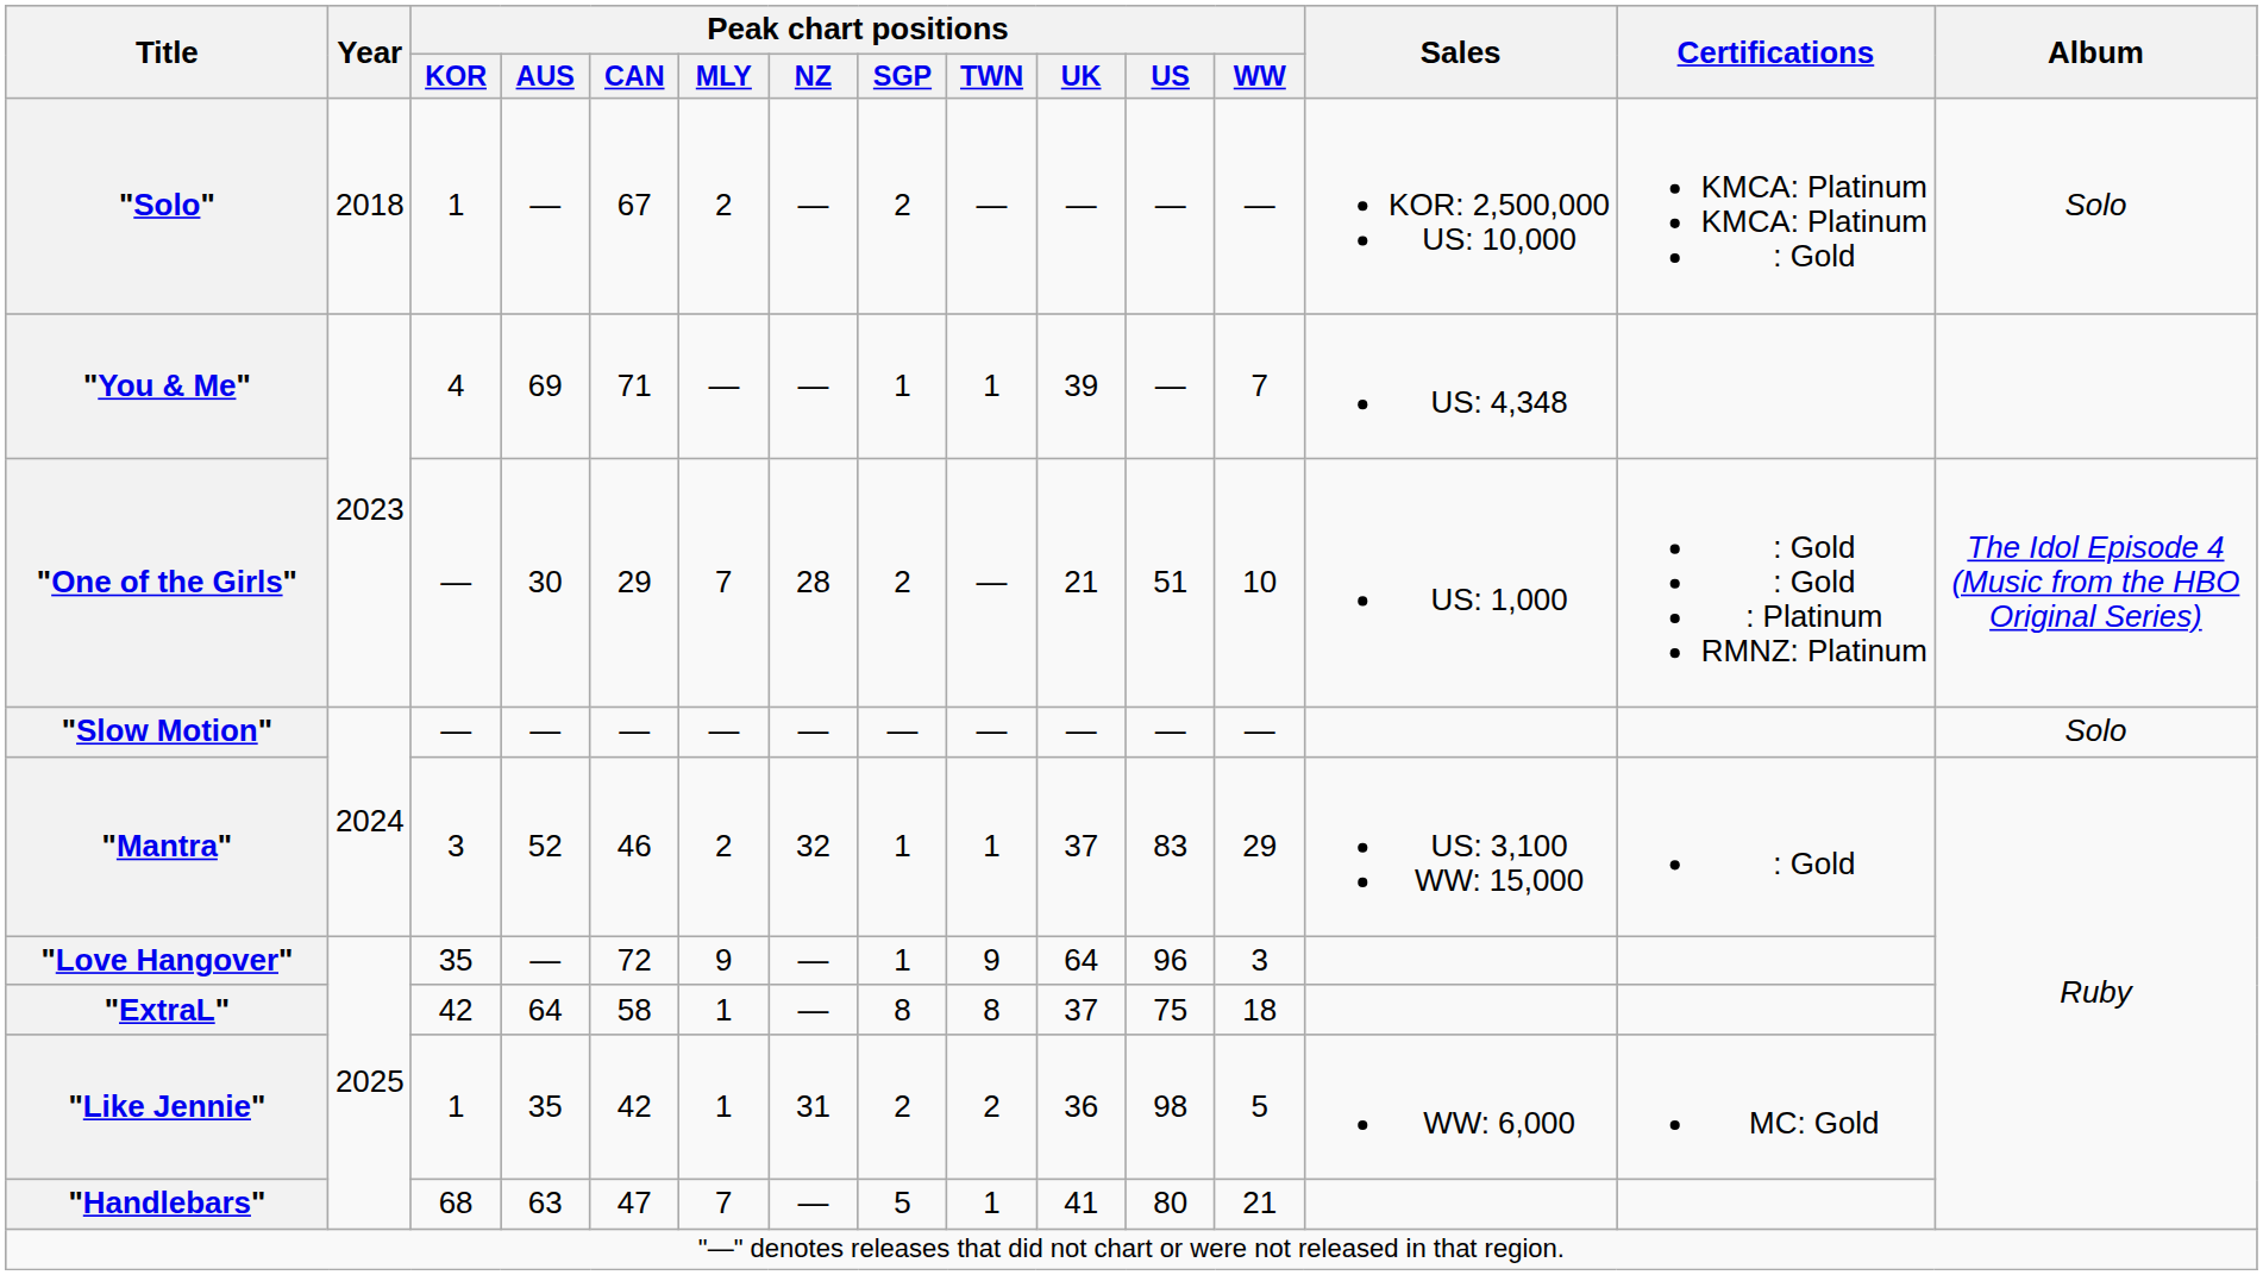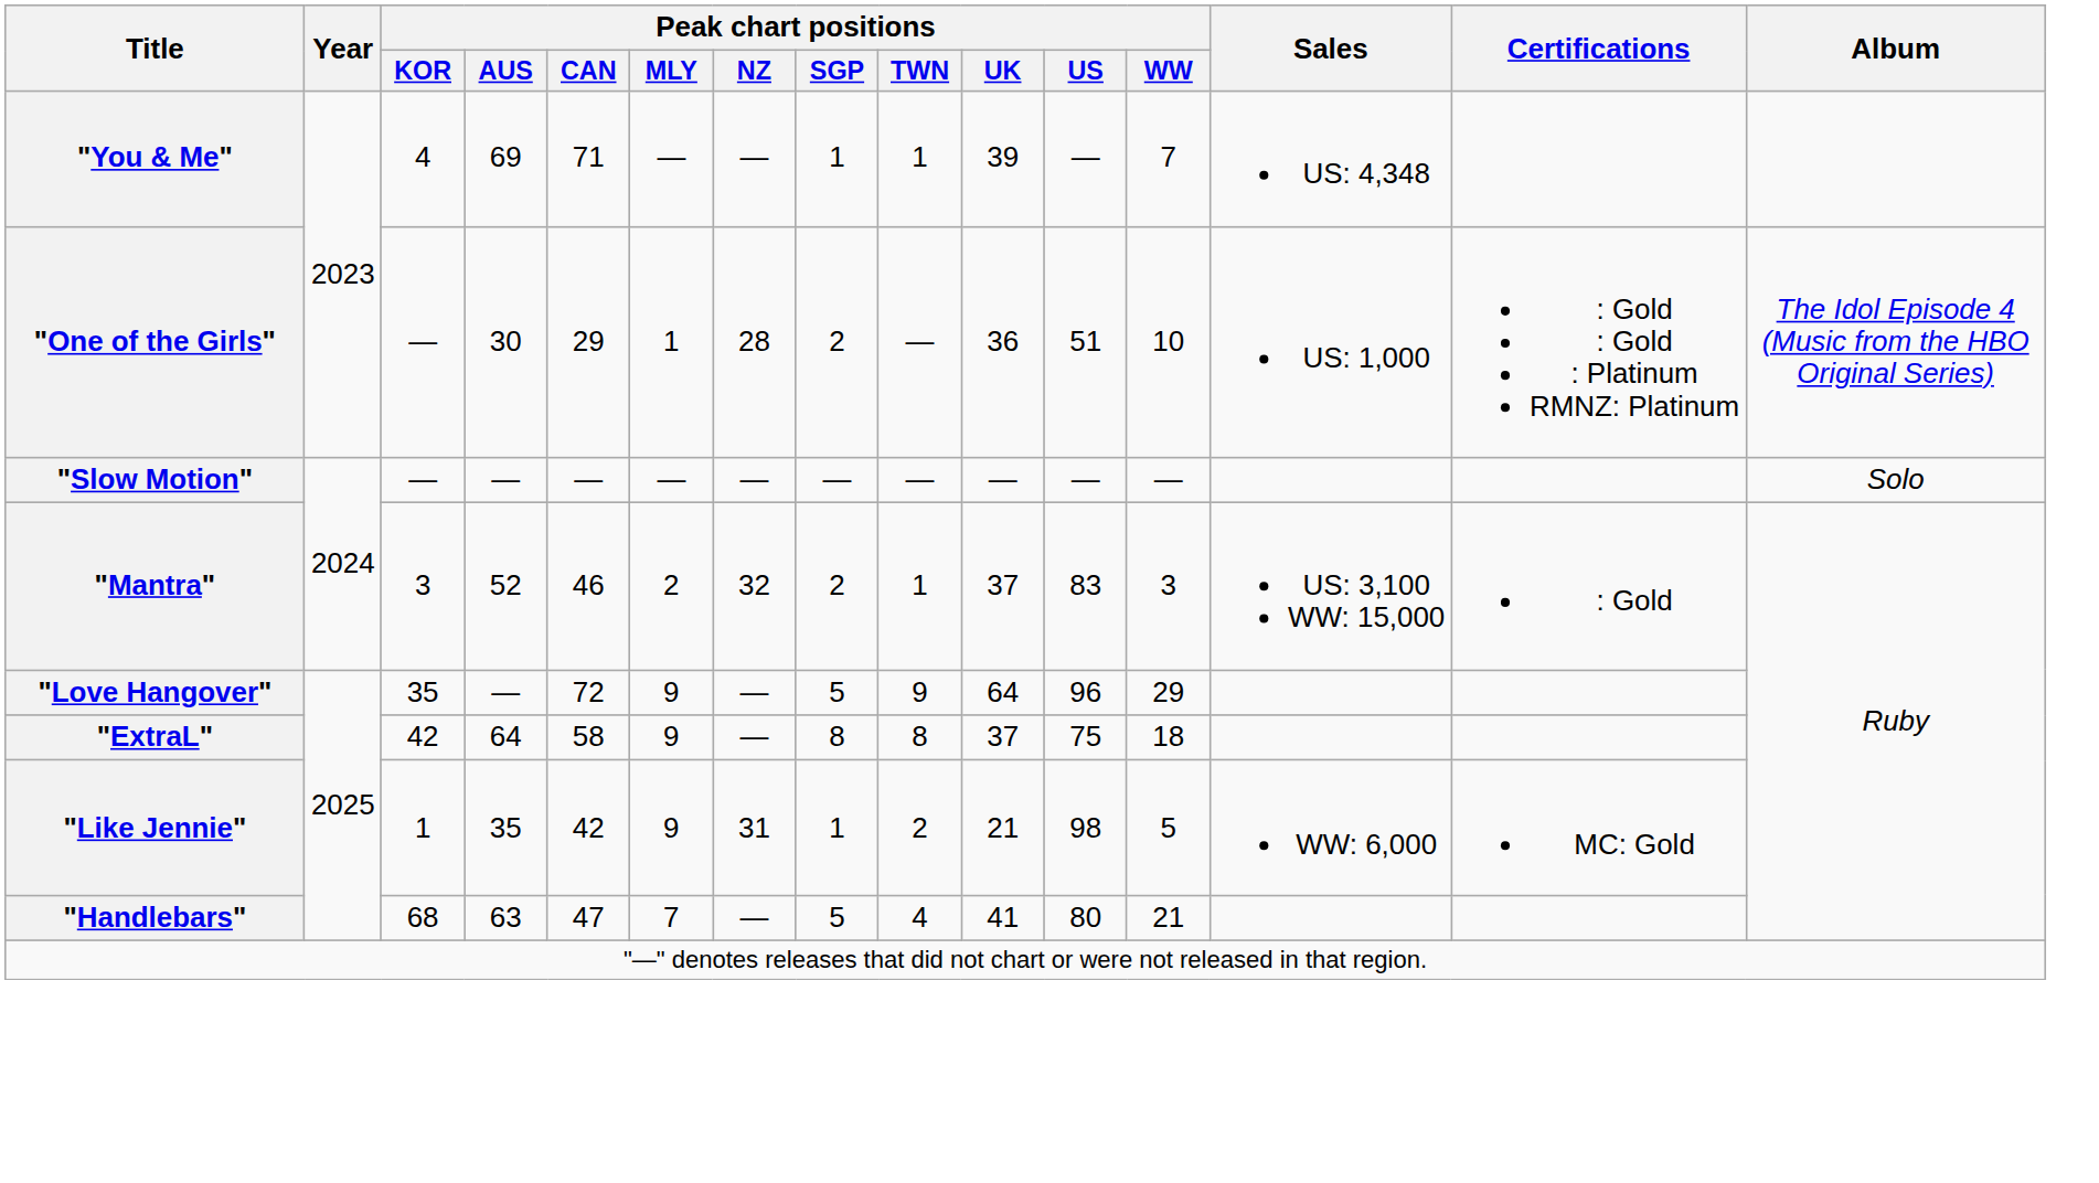 <table class="wikitable plainrowheaders" style="text-align:center">
 <tr>
 <th scope="col" rowspan="2" style="width:10em">Title</th>
 <th scope="col" rowspan="2">Year</th>
 <th scope="col" colspan="10">Peak chart positions</th>
 <th scope="col" rowspan="2">Sales</th>
 <th scope="col" rowspan="2"><a href='#'>Certifications</a></th>
 <th scope="col" rowspan="2" style="width:10em">Album</th>
 </tr>
 <tr>
 <th scope="col" style="width:2.75em;font-size:90%"><a href='#'>KOR</a><br></th>
 <th scope="col" style="width:2.75em;font-size:90%"><a href='#'>AUS</a><br></th>
 <th scope="col" style="width:2.75em;font-size:90%"><a href='#'>CAN</a><br></th>
 <th scope="col" style="width:2.75em;font-size:90%"><a href='#'>MLY</a><br></th>
 <th scope="col" style="width:2.75em;font-size:90%"><a href='#'>NZ</a><br></th>
 <th scope="col" style="width:2.75em;font-size:90%"><a href='#'>SGP</a><br></th>
 <th scope="col" style="width:2.75em;font-size:90%"><a href='#'>TWN</a><br></th>
 <th scope="col" style="width:2.75em;font-size:90%"><a href='#'>UK</a><br></th>
 <th scope="col" style="width:2.75em;font-size:90%"><a href='#'>US</a><br></th>
 <th scope="col" style="width:2.75em;font-size:90%"><a href='#'>WW</a><br></th>
-</tr>
-<tr>
-<th scope="row">"<a href='#'>Solo</a>"</th>
-<td>2018</td>
-<td>1</td>
-<td>—</td>
-<td>67</td>
-<td>2</td>
-<td>—</td>
-<td>2</td>
-<td>—</td>
-<td>—</td>
-<td>—</td>
-<td>—</td>
-<td><br><ul><li>KOR: 2,500,000</li><li>US: 10,000</li></ul></td>
-<td><br><ul><li>KMCA: Platinum</li><li>KMCA: Platinum</li><li><a href='#'></a>: Gold</li></ul></td>
-<td><em>Solo</em></td>
 </tr>
 <tr>
 <th scope="row">"<a href='#'>You & Me</a>"</th>
 <td rowspan="2">2023</td>
 <td>4</td>
 <td>69</td>
 <td>71</td>
 <td>—</td>
 <td>—</td>
 <td>1</td>
 <td>1</td>
 <td>39</td>
 <td>—</td>
 <td>7</td>
 <td><br><ul><li>US: 4,348</li></ul></td>
 <td></td>
 <td></td>
 </tr>
 <tr>
 <th scope="row">"<a href='#'>One of the Girls</a>"<br></th>
 <td>—</td>
 <td>30</td>
 <td>29</td>
-<td>7</td>
+<td>1</td>
 <td>28</td>
 <td>2</td>
 <td>—</td>
-<td>21</td>
+<td>36</td>
 <td>51</td>
 <td>10</td>
 <td><br><ul><li>US: 1,000</li></ul></td>
 <td><br><ul><li><a href='#'></a>: Gold</li><li><a href='#'></a>: Gold</li><li><a href='#'></a>: Platinum</li><li>RMNZ: Platinum</li></ul></td>
 <td><em><a href='#'>The Idol Episode 4 (Music from the HBO Original Series)</a></em></td>
 </tr>
 <tr>
 <th scope="row">"<a href='#'>Slow Motion</a>"<br></th>
 <td rowspan="2">2024</td>
 <td>—</td>
 <td>—</td>
 <td>—</td>
 <td>—</td>
 <td>—</td>
 <td>—</td>
 <td>—</td>
 <td>—</td>
 <td>—</td>
 <td>—</td>
 <td></td>
 <td></td>
 <td><em>Solo</em></td>
 </tr>
 <tr>
 <th scope="row">"<a href='#'>Mantra</a>"</th>
 <td>3</td>
 <td>52</td>
 <td>46</td>
 <td>2</td>
 <td>32</td>
-<td>1</td>
+<td>2</td>
 <td>1</td>
 <td>37</td>
 <td>83</td>
-<td>29</td>
+<td>3</td>
 <td><br><ul><li>US: 3,100</li><li>WW: 15,000</li></ul></td>
 <td><br><ul><li><a href='#'></a>: Gold</li></ul></td>
 <td rowspan="5"><em>Ruby</em></td>
 </tr>
 <tr>
 <th scope="row">"<a href='#'>Love Hangover</a>" <br></th>
 <td rowspan="4">2025</td>
 <td>35</td>
 <td>—</td>
 <td>72</td>
 <td>9</td>
 <td>—</td>
-<td>1</td>
+<td>5</td>
 <td>9</td>
 <td>64</td>
 <td>96</td>
-<td>3</td>
+<td>29</td>
 <td></td>
 <td></td>
 </tr>
 <tr>
 <th scope="row">"<a href='#'>ExtraL</a>" <br></th>
 <td>42</td>
 <td>64</td>
 <td>58</td>
-<td>1</td>
+<td>9</td>
 <td>—</td>
 <td>8</td>
 <td>8</td>
 <td>37</td>
 <td>75</td>
 <td>18</td>
 <td></td>
 </tr>
 <tr>
 <th scope="row">"<a href='#'>Like Jennie</a>"</th>
 <td>1</td>
 <td>35</td>
 <td>42</td>
+<td>9</td>
+<td>31</td>
 <td>1</td>
-<td>31</td>
 <td>2</td>
-<td>2</td>
-<td>36</td>
+<td>21</td>
 <td>98</td>
 <td>5</td>
 <td><br><ul><li>WW: 6,000</li></ul></td>
 <td><br><ul><li>MC: Gold</li></ul></td>
 </tr>
 <tr>
 <th scope="row">"<a href='#'>Handlebars</a>"<br></th>
 <td>68</td>
 <td>63</td>
 <td>47</td>
 <td>7</td>
 <td>—</td>
 <td>5</td>
-<td>1</td>
+<td>4</td>
 <td>41</td>
 <td>80</td>
 <td>21</td>
 <td></td>
 <td></td>
 </tr>
 <tr>
 <td colspan="15" style="font-size:85%">"—" denotes releases that did not chart or were not released in that region.</td>
 </tr>
 </table>
